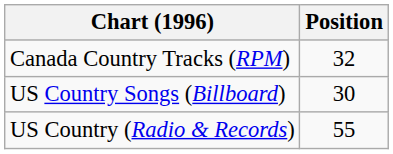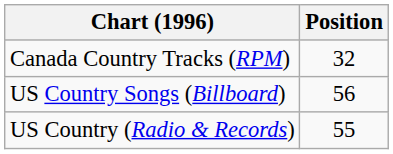 <table class="wikitable sortable">
 <tr>
 <th scope="col">Chart (1996)</th>
 <th scope="col">Position</th>
 </tr>
 <tr>
 <td>Canada Country Tracks (<em><a href='#'>RPM</a></em>)</td>
 <td align="center">32</td>
 </tr>
 <tr>
 <td>US <a href='#'>Country Songs</a> (<em><a href='#'>Billboard</a></em>)</td>
-<td align="center">30</td>
+<td align="center">56</td>
 </tr>
 <tr>
 <td>US Country (<em><a href='#'>Radio & Records</a></em>)</td>
 <td align="center">55</td>
 </tr>
 </table>
